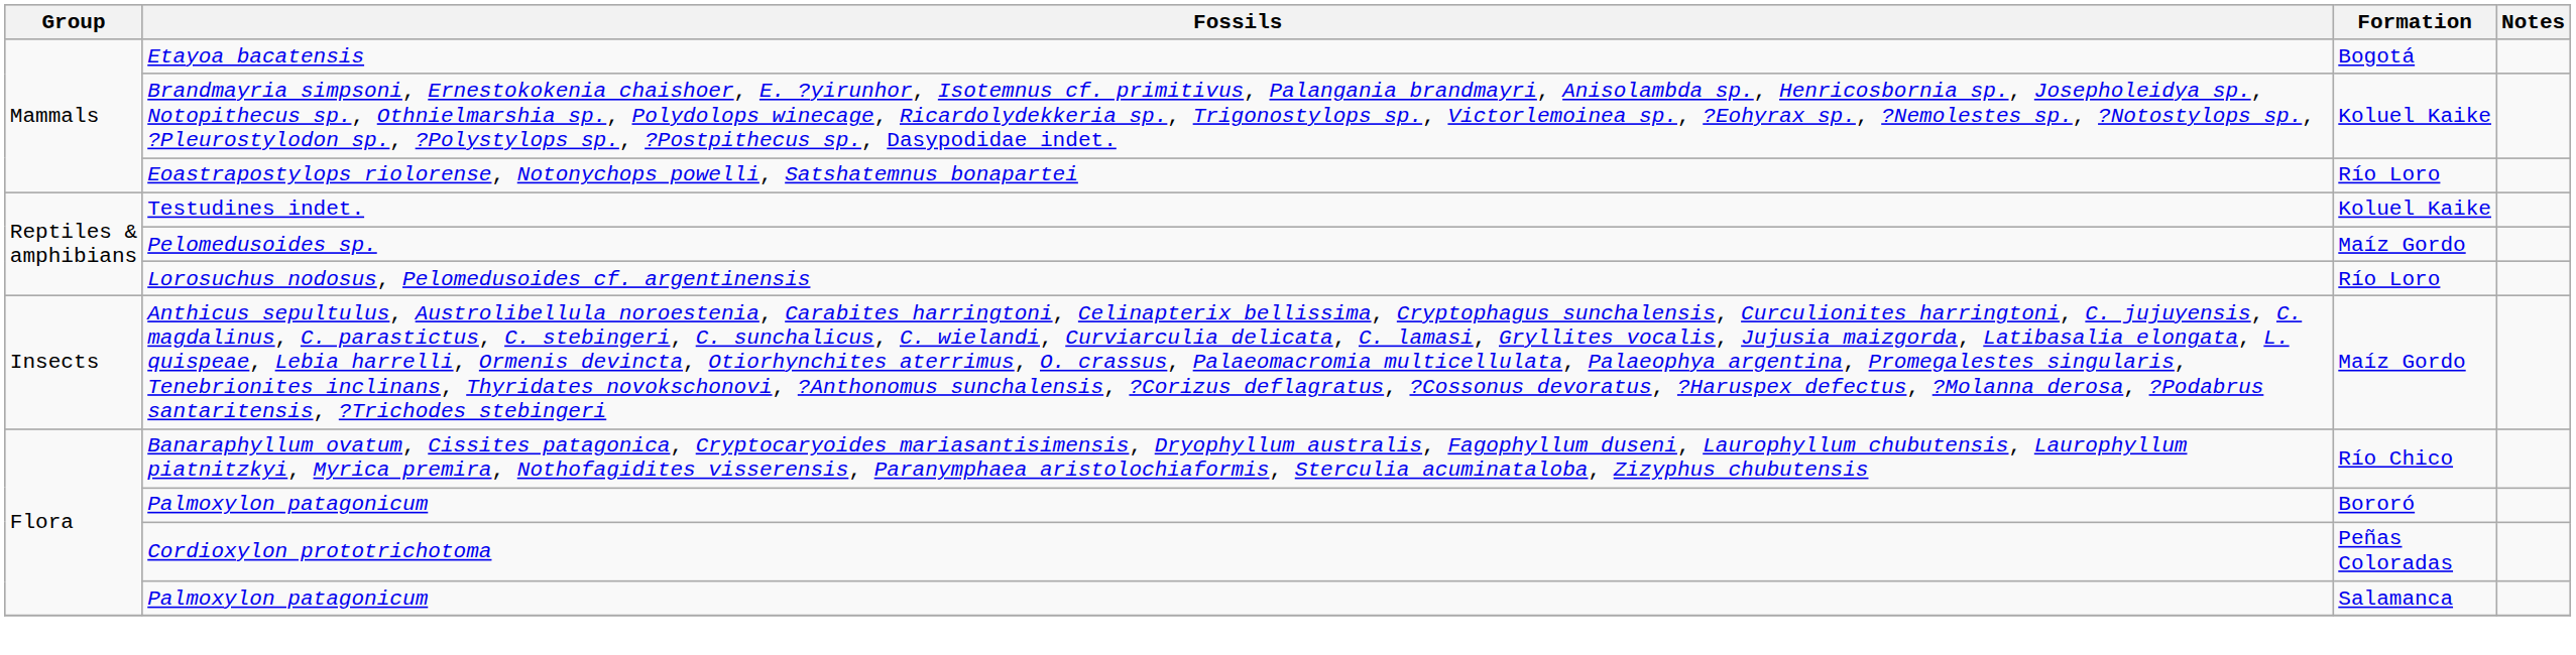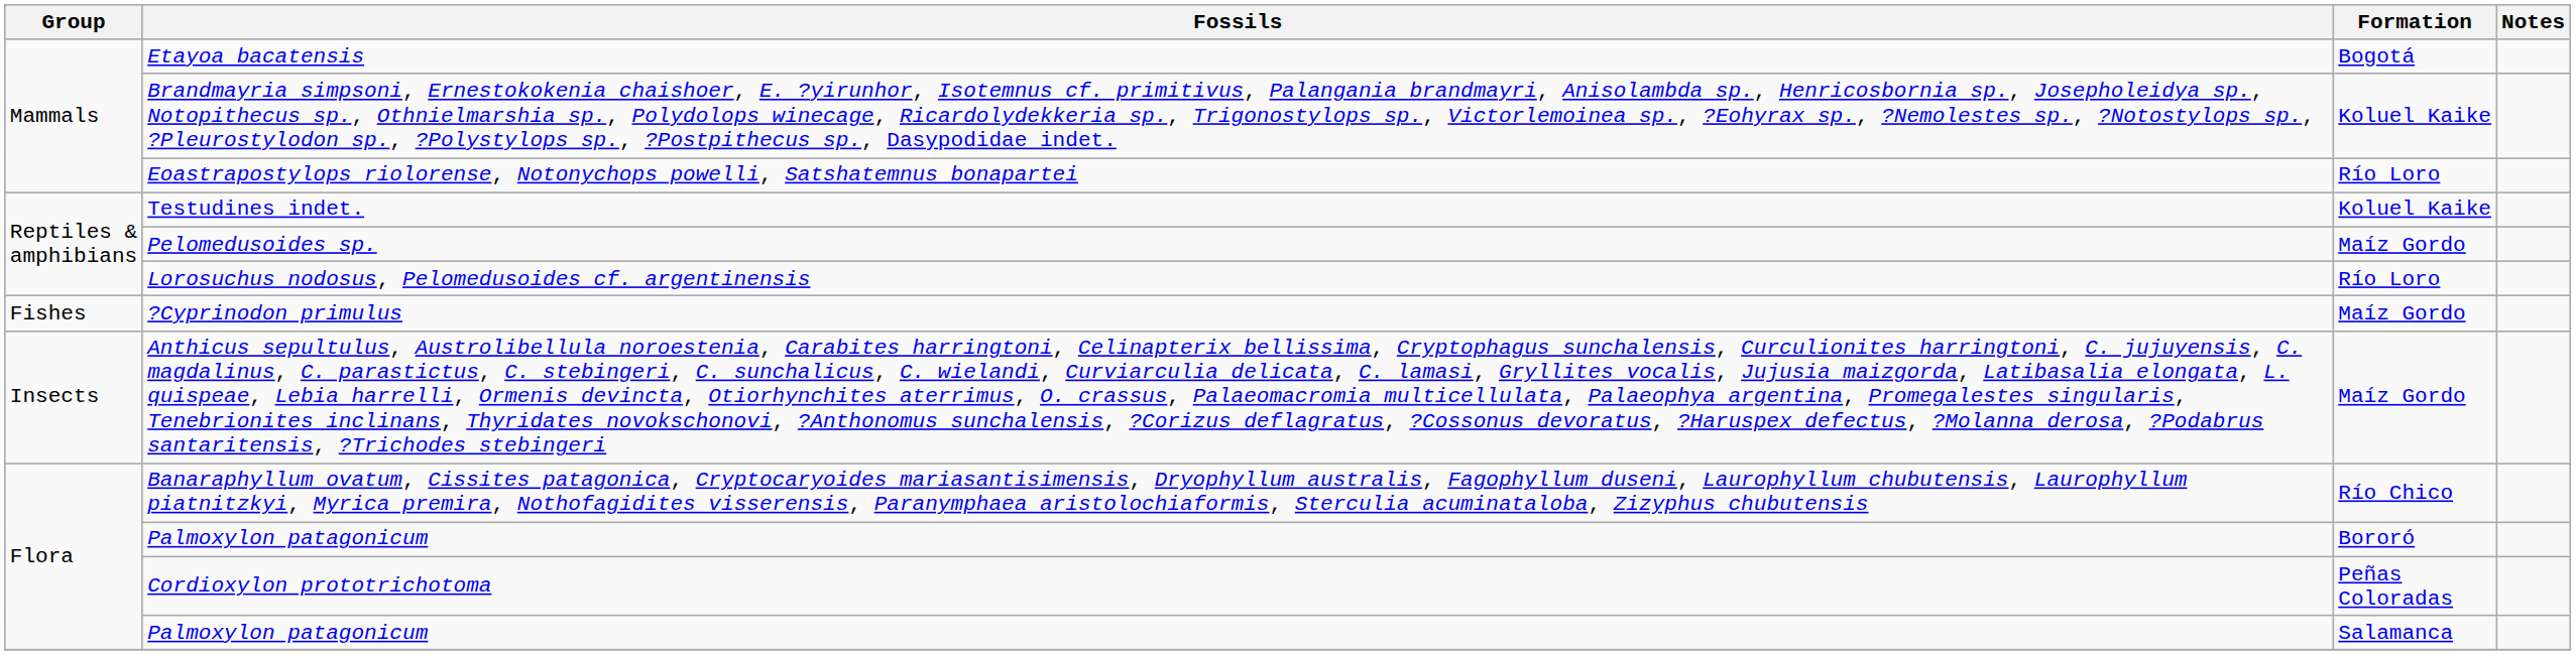 <table class="wikitable sortable">
 <tr>
 <th>Group</th>
 <th>Fossils</th>
 <th>Formation</th>
 <th class=unsortable>Notes</th>
 </tr>
 <tr>
 <td rowspan=3>Mammals</td>
 <td><em><a href='#'>Etayoa bacatensis</a></em></td>
 <td><a href='#'>Bogotá</a></td>
 <td></td>
 </tr>
 <tr>
 <td><em><a href='#'>Brandmayria simpsoni</a></em>, <em><a href='#'>Ernestokokenia chaishoer</a></em>, <em><a href='#'>E. ?yirunhor</a></em>, <em><a href='#'>Isotemnus cf. primitivus</a></em>, <em><a href='#'>Palangania brandmayri</a></em>, <em><a href='#'>Anisolambda sp.</a></em>, <em><a href='#'>Henricosbornia sp.</a></em>, <em><a href='#'>Josepholeidya sp.</a></em>, <em><a href='#'>Notopithecus sp.</a></em>, <em><a href='#'>Othnielmarshia sp.</a></em>, <em><a href='#'>Polydolops winecage</a></em>, <em><a href='#'>Ricardolydekkeria sp.</a></em>, <em><a href='#'>Trigonostylops sp.</a></em>, <em><a href='#'>Victorlemoinea sp.</a></em>, <em><a href='#'>?Eohyrax sp.</a></em>, <em><a href='#'>?Nemolestes sp.</a></em>, <em><a href='#'>?Notostylops sp.</a></em>, <em><a href='#'>?Pleurostylodon sp.</a></em>, <em><a href='#'>?Polystylops sp.</a></em>, <em><a href='#'>?Postpithecus sp.</a></em>, <a href='#'>Dasypodidae indet.</a></td>
 <td><a href='#'>Koluel Kaike</a></td>
 <td></td>
 </tr>
 <tr>
 <td><em><a href='#'>Eoastrapostylops riolorense</a></em>, <em><a href='#'>Notonychops powelli</a></em>, <em><a href='#'>Satshatemnus bonapartei</a></em></td>
 <td><a href='#'>Río Loro</a></td>
 <td></td>
 </tr>
 <tr>
 <td rowspan=3>Reptiles &<br>amphibians</td>
 <td><a href='#'>Testudines indet.</a></td>
 <td><a href='#'>Koluel Kaike</a></td>
 <td></td>
 </tr>
 <tr>
 <td><em><a href='#'>Pelomedusoides sp.</a></em></td>
 <td><a href='#'>Maíz Gordo</a></td>
 <td></td>
 </tr>
 <tr>
 <td><em><a href='#'>Lorosuchus nodosus</a></em>, <em><a href='#'>Pelomedusoides cf. argentinensis</a></em></td>
 <td><a href='#'>Río Loro</a></td>
 <td></td>
 </tr>
 <tr>
+<td>Fishes</td>
+<td><em><a href='#'>?Cyprinodon primulus</a></em></td>
+<td><a href='#'>Maíz Gordo</a></td>
+<td></td>
+</tr>
+<tr>
 <td>Insects</td>
 <td><em><a href='#'>Anthicus sepultulus</a></em>, <em><a href='#'>Austrolibellula noroestenia</a></em>, <em><a href='#'>Carabites harringtoni</a></em>, <em><a href='#'>Celinapterix bellissima</a></em>, <em><a href='#'>Cryptophagus sunchalensis</a></em>, <em><a href='#'>Curculionites harringtoni</a></em>, <em><a href='#'>C. jujuyensis</a></em>, <em><a href='#'>C. magdalinus</a></em>, <em><a href='#'>C. parastictus</a></em>, <em><a href='#'>C. stebingeri</a></em>, <em><a href='#'>C. sunchalicus</a></em>, <em><a href='#'>C. wielandi</a></em>, <em><a href='#'>Curviarculia delicata</a></em>, <em><a href='#'>C. lamasi</a></em>, <em><a href='#'>Gryllites vocalis</a></em>, <em><a href='#'>Jujusia maizgorda</a></em>, <em><a href='#'>Latibasalia elongata</a></em>, <em><a href='#'>L. quispeae</a></em>, <em><a href='#'>Lebia harrelli</a></em>, <em><a href='#'>Ormenis devincta</a></em>, <em><a href='#'>Otiorhynchites aterrimus</a></em>, <em><a href='#'>O. crassus</a></em>, <em><a href='#'>Palaeomacromia multicellulata</a></em>, <em><a href='#'>Palaeophya argentina</a></em>, <em><a href='#'>Promegalestes singularis</a></em>, <em><a href='#'>Tenebrionites inclinans</a></em>, <em><a href='#'>Thyridates novokschonovi</a></em>, <em><a href='#'>?Anthonomus sunchalensis</a></em>, <em><a href='#'>?Corizus deflagratus</a></em>, <em><a href='#'>?Cossonus devoratus</a></em>, <em><a href='#'>?Haruspex defectus</a></em>, <em><a href='#'>?Molanna derosa</a></em>, <em><a href='#'>?Podabrus santaritensis</a></em>, <em><a href='#'>?Trichodes stebingeri</a></em></td>
 <td><a href='#'>Maíz Gordo</a></td>
 <td></td>
 </tr>
 <tr>
 <td rowspan=4>Flora</td>
 <td><em><a href='#'>Banaraphyllum ovatum</a></em>, <em><a href='#'>Cissites patagonica</a></em>, <em><a href='#'>Cryptocaryoides mariasantisimensis</a></em>, <em><a href='#'>Dryophyllum australis</a></em>, <em><a href='#'>Fagophyllum duseni</a></em>, <em><a href='#'>Laurophyllum chubutensis</a></em>, <em><a href='#'>Laurophyllum piatnitzkyi</a></em>, <em><a href='#'>Myrica premira</a></em>, <em><a href='#'>Nothofagidites visserensis</a></em>, <em><a href='#'>Paranymphaea aristolochiaformis</a></em>, <em><a href='#'>Sterculia acuminataloba</a></em>, <em><a href='#'>Zizyphus chubutensis</a></em></td>
 <td><a href='#'>Río Chico</a></td>
 <td></td>
 </tr>
 <tr>
 <td><em><a href='#'>Palmoxylon patagonicum</a></em></td>
 <td><a href='#'>Bororó</a></td>
 <td></td>
 </tr>
 <tr>
 <td><em><a href='#'>Cordioxylon prototrichotoma</a></em></td>
 <td><a href='#'>Peñas<br>Coloradas</a></td>
 <td></td>
 </tr>
 <tr>
 <td><em><a href='#'>Palmoxylon patagonicum</a></em></td>
 <td><a href='#'>Salamanca</a></td>
 <td></td>
 </tr>
 <tr>
 </tr>
 </table>
